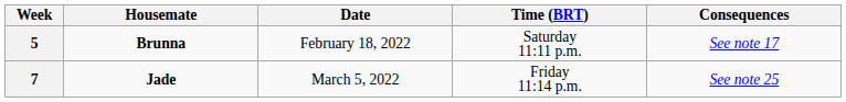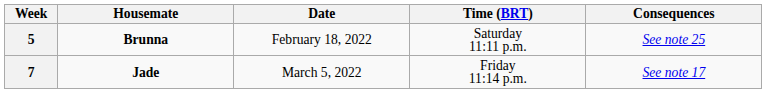 <table class="wikitable" style="width:60%; text-align:center; font-size:85%; line-height:13px;">
 <tr>
 <th width="03.00%">Week</th>
 <th width="14.25%">Housemate</th>
 <th width="14.25%">Date</th>
 <th width="14.25%">Time (<a href='#'>BRT</a>)</th>
 <th width="14.25%">Consequences</th>
 </tr>
 <tr>
 <th style="height:25px">5</th>
 <td><strong>Brunna</strong></td>
 <td>February 18, 2022</td>
 <td>Saturday<br>11:11 p.m.</td>
-<td><em><a href='#'>See note 17</a></em></td>
+<td><em><a href='#'>See note 25</a></em></td>
 </tr>
 <tr>
 <th style="height:25px">7</th>
 <td><strong>Jade</strong></td>
 <td>March 5, 2022</td>
 <td>Friday<br>11:14 p.m.</td>
-<td><em><a href='#'>See note 25</a></em></td>
+<td><em><a href='#'>See note 17</a></em></td>
 </tr>
 <tr>
 </tr>
 </table>
